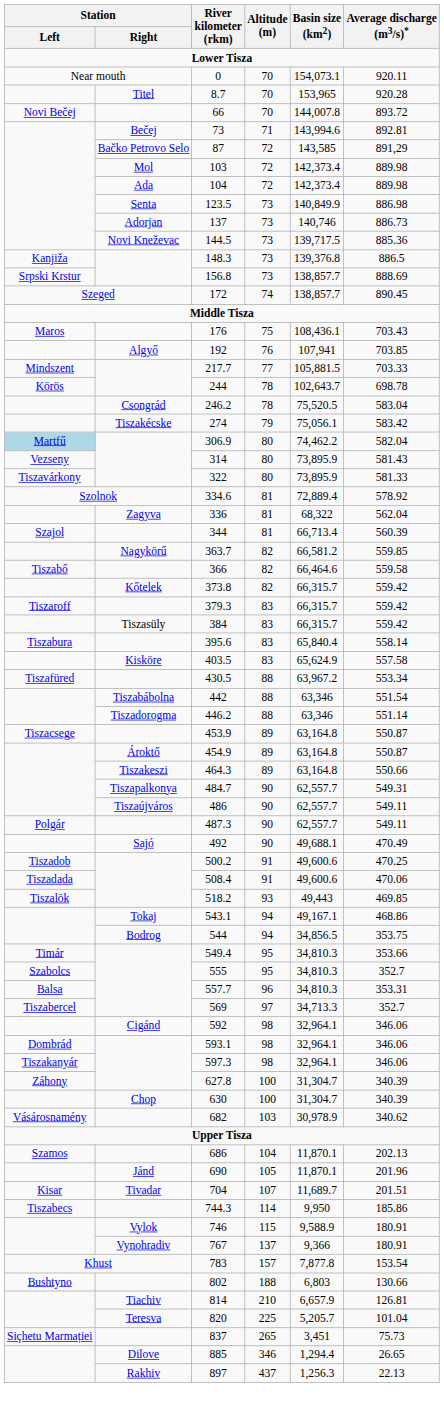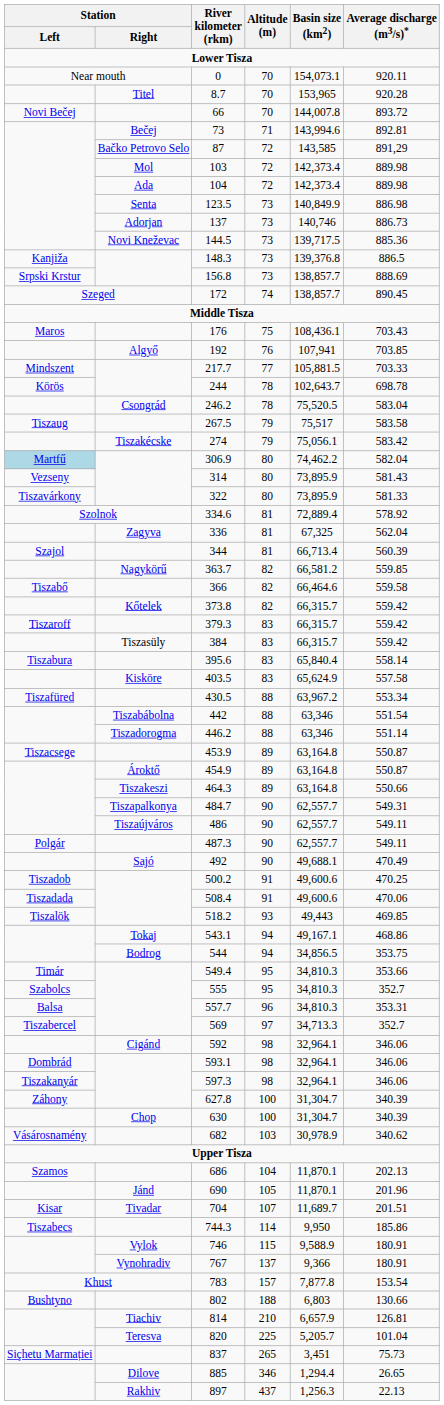 <table class="wikitable" style="text-align:center;">
 <tr>
 <th colspan="2">Station</th>
 <th rowspan="2">River<br>kilometer<br>(rkm)</th>
 <th rowspan="2">Altitude<br>(m)</th>
 <th rowspan="2">Basin size<br>(km<sup>2</sup>)</th>
 <th rowspan="2">Average discharge<br>(m<sup>3</sup>/s)<sup>*</sup></th>
 </tr>
 <tr>
 <th>Left</th>
 <th>Right</th>
 </tr>
 <tr>
 <td colspan="6"><strong>Lower Tisza</strong></td>
 </tr>
 <tr>
 <td colspan="2">Near mouth</td>
 <td>0</td>
 <td>70</td>
 <td>154,073.1</td>
 <td>920.11</td>
 </tr>
 <tr>
 <td></td>
 <td><a href='#'>Titel</a></td>
 <td>8.7</td>
 <td>70</td>
 <td>153,965</td>
 <td>920.28</td>
 </tr>
 <tr>
 <td><a href='#'>Novi Bečej</a></td>
 <td></td>
 <td>66</td>
 <td>70</td>
 <td>144,007.8</td>
 <td>893.72</td>
 </tr>
 <tr>
 <td rowspan="7"></td>
 <td><a href='#'>Bečej</a></td>
 <td>73</td>
 <td>71</td>
 <td>143,994.6</td>
 <td>892.81</td>
 </tr>
 <tr>
 <td><a href='#'>Bačko Petrovo Selo</a></td>
 <td>87</td>
 <td>72</td>
 <td>143,585</td>
 <td>891,29</td>
 </tr>
 <tr>
 <td><a href='#'>Mol</a></td>
 <td>103</td>
 <td>72</td>
 <td>142,373.4</td>
 <td>889.98</td>
 </tr>
 <tr>
 <td><a href='#'>Ada</a></td>
 <td>104</td>
 <td>72</td>
 <td>142,373.4</td>
 <td>889.98</td>
 </tr>
 <tr>
 <td><a href='#'>Senta</a></td>
 <td>123.5</td>
 <td>73</td>
 <td>140,849.9</td>
 <td>886.98</td>
 </tr>
 <tr>
 <td><a href='#'>Adorjan</a></td>
 <td>137</td>
 <td>73</td>
 <td>140,746</td>
 <td>886.73</td>
 </tr>
 <tr>
 <td><a href='#'>Novi Kneževac</a></td>
 <td>144.5</td>
 <td>73</td>
 <td>139,717.5</td>
 <td>885.36</td>
 </tr>
 <tr>
 <td><a href='#'>Kanjiža</a></td>
 <td rowspan="2"></td>
 <td>148.3</td>
 <td>73</td>
 <td>139,376.8</td>
 <td>886.5</td>
 </tr>
 <tr>
 <td><a href='#'>Srpski Krstur</a></td>
 <td>156.8</td>
 <td>73</td>
 <td>138,857.7</td>
 <td>888.69</td>
 </tr>
 <tr>
 <td colspan="2"><a href='#'>Szeged</a></td>
 <td>172</td>
 <td>74</td>
 <td>138,857.7</td>
 <td>890.45</td>
 </tr>
 <tr>
 <td colspan="6"><strong>Middle Tisza</strong></td>
 </tr>
 <tr>
 <td><a href='#'>Maros</a></td>
 <td></td>
 <td>176</td>
 <td>75</td>
 <td>108,436.1</td>
 <td>703.43</td>
 </tr>
 <tr>
 <td></td>
 <td><a href='#'>Algyő</a></td>
 <td>192</td>
 <td>76</td>
 <td>107,941</td>
 <td>703.85</td>
 </tr>
 <tr>
 <td><a href='#'>Mindszent</a></td>
 <td rowspan="2"></td>
 <td>217.7</td>
 <td>77</td>
 <td>105,881.5</td>
 <td>703.33</td>
 </tr>
 <tr>
 <td><a href='#'>Körös</a></td>
 <td>244</td>
 <td>78</td>
 <td>102,643.7</td>
 <td>698.78</td>
 </tr>
 <tr>
 <td></td>
 <td><a href='#'>Csongrád</a></td>
 <td>246.2</td>
 <td>78</td>
 <td>75,520.5</td>
 <td>583.04</td>
 </tr>
 <tr>
+<td><a href='#'>Tiszaug</a></td>
+<td></td>
+<td>267.5</td>
+<td>79</td>
+<td>75,517</td>
+<td>583.58</td>
+</tr>
+<tr>
 <td></td>
 <td><a href='#'>Tiszakécske</a></td>
 <td>274</td>
 <td>79</td>
 <td>75,056.1</td>
 <td>583.42</td>
 </tr>
 <tr>
 <td style="background: lightblue;"><a href='#'>Martfű</a></td>
 <td rowspan="3"></td>
 <td>306.9</td>
 <td>80</td>
 <td>74,462.2</td>
 <td>582.04</td>
 </tr>
 <tr>
 <td><a href='#'>Vezseny</a></td>
 <td>314</td>
 <td>80</td>
 <td>73,895.9</td>
 <td>581.43</td>
 </tr>
 <tr>
 <td><a href='#'>Tiszavárkony</a></td>
 <td>322</td>
 <td>80</td>
 <td>73,895.9</td>
 <td>581.33</td>
 </tr>
 <tr>
 <td colspan="2"><a href='#'>Szolnok</a></td>
 <td>334.6</td>
 <td>81</td>
 <td>72,889.4</td>
 <td>578.92</td>
 </tr>
 <tr>
 <td></td>
 <td><a href='#'>Zagyva</a></td>
 <td>336</td>
 <td>81</td>
-<td>68,322</td>
+<td>67,325</td>
 <td>562.04</td>
 </tr>
 <tr>
 <td><a href='#'>Szajol</a></td>
 <td></td>
 <td>344</td>
 <td>81</td>
 <td>66,713.4</td>
 <td>560.39</td>
 </tr>
 <tr>
 <td></td>
 <td><a href='#'>Nagykörű</a></td>
 <td>363.7</td>
 <td>82</td>
 <td>66,581.2</td>
 <td>559.85</td>
 </tr>
 <tr>
 <td><a href='#'>Tiszabő</a></td>
 <td></td>
 <td>366</td>
 <td>82</td>
 <td>66,464.6</td>
 <td>559.58</td>
 </tr>
 <tr>
 <td></td>
 <td><a href='#'>Kőtelek</a></td>
 <td>373.8</td>
 <td>82</td>
 <td>66,315.7</td>
 <td>559.42</td>
 </tr>
 <tr>
 <td><a href='#'>Tiszaroff</a></td>
 <td></td>
 <td>379.3</td>
 <td>83</td>
 <td>66,315.7</td>
 <td>559.42</td>
 </tr>
 <tr>
 <td></td>
 <td>Tiszasüly</td>
 <td>384</td>
 <td>83</td>
 <td>66,315.7</td>
 <td>559.42</td>
 </tr>
 <tr>
 <td><a href='#'>Tiszabura</a></td>
 <td></td>
 <td>395.6</td>
 <td>83</td>
 <td>65,840.4</td>
 <td>558.14</td>
 </tr>
 <tr>
 <td></td>
 <td><a href='#'>Kisköre</a></td>
 <td>403.5</td>
 <td>83</td>
 <td>65,624.9</td>
 <td>557.58</td>
 </tr>
 <tr>
 <td><a href='#'>Tiszafüred</a></td>
 <td></td>
 <td>430.5</td>
 <td>88</td>
 <td>63,967.2</td>
 <td>553.34</td>
 </tr>
 <tr>
 <td rowspan="2"></td>
 <td><a href='#'>Tiszabábolna</a></td>
 <td>442</td>
 <td>88</td>
 <td>63,346</td>
 <td>551.54</td>
 </tr>
 <tr>
 <td><a href='#'>Tiszadorogma</a></td>
 <td>446.2</td>
 <td>88</td>
 <td>63,346</td>
 <td>551.14</td>
 </tr>
 <tr>
 <td><a href='#'>Tiszacsege</a></td>
 <td></td>
 <td>453.9</td>
 <td>89</td>
 <td>63,164.8</td>
 <td>550.87</td>
 </tr>
 <tr>
 <td rowspan="4"></td>
 <td><a href='#'>Ároktő</a></td>
 <td>454.9</td>
 <td>89</td>
 <td>63,164.8</td>
 <td>550.87</td>
 </tr>
 <tr>
 <td><a href='#'>Tiszakeszi</a></td>
 <td>464.3</td>
 <td>89</td>
 <td>63,164.8</td>
 <td>550.66</td>
 </tr>
 <tr>
 <td><a href='#'>Tiszapalkonya</a></td>
 <td>484.7</td>
 <td>90</td>
 <td>62,557.7</td>
 <td>549.31</td>
 </tr>
 <tr>
 <td><a href='#'>Tiszaújváros</a></td>
 <td>486</td>
 <td>90</td>
 <td>62,557.7</td>
 <td>549.11</td>
 </tr>
 <tr>
 <td><a href='#'>Polgár</a></td>
 <td></td>
 <td>487.3</td>
 <td>90</td>
 <td>62,557.7</td>
 <td>549.11</td>
 </tr>
 <tr>
 <td></td>
 <td><a href='#'>Sajó</a></td>
 <td>492</td>
 <td>90</td>
 <td>49,688.1</td>
 <td>470.49</td>
 </tr>
 <tr>
 <td><a href='#'>Tiszadob</a></td>
 <td rowspan="3"></td>
 <td>500.2</td>
 <td>91</td>
 <td>49,600.6</td>
 <td>470.25</td>
 </tr>
 <tr>
 <td><a href='#'>Tiszadada</a></td>
 <td>508.4</td>
 <td>91</td>
 <td>49,600.6</td>
 <td>470.06</td>
 </tr>
 <tr>
 <td><a href='#'>Tiszalök</a></td>
 <td>518.2</td>
 <td>93</td>
 <td>49,443</td>
 <td>469.85</td>
 </tr>
 <tr>
 <td rowspan="2"></td>
 <td><a href='#'>Tokaj</a></td>
 <td>543.1</td>
 <td>94</td>
 <td>49,167.1</td>
 <td>468.86</td>
 </tr>
 <tr>
 <td><a href='#'>Bodrog</a></td>
 <td>544</td>
 <td>94</td>
 <td>34,856.5</td>
 <td>353.75</td>
 </tr>
 <tr>
 <td><a href='#'>Timár</a></td>
 <td rowspan="4"></td>
 <td>549.4</td>
 <td>95</td>
 <td>34,810.3</td>
 <td>353.66</td>
 </tr>
 <tr>
 <td><a href='#'>Szabolcs</a></td>
 <td>555</td>
 <td>95</td>
 <td>34,810.3</td>
 <td>352.7</td>
 </tr>
 <tr>
 <td><a href='#'>Balsa</a></td>
 <td>557.7</td>
 <td>96</td>
 <td>34,810.3</td>
 <td>353.31</td>
 </tr>
 <tr>
 <td><a href='#'>Tiszabercel</a></td>
 <td>569</td>
 <td>97</td>
 <td>34,713.3</td>
 <td>352.7</td>
 </tr>
 <tr>
 <td></td>
 <td><a href='#'>Cigánd</a></td>
 <td>592</td>
 <td>98</td>
 <td>32,964.1</td>
 <td>346.06</td>
 </tr>
 <tr>
 <td><a href='#'>Dombrád</a></td>
 <td rowspan="3"></td>
 <td>593.1</td>
 <td>98</td>
 <td>32,964.1</td>
 <td>346.06</td>
 </tr>
 <tr>
 <td><a href='#'>Tiszakanyár</a></td>
 <td>597.3</td>
 <td>98</td>
 <td>32,964.1</td>
 <td>346.06</td>
 </tr>
 <tr>
 <td><a href='#'>Záhony</a></td>
 <td>627.8</td>
 <td>100</td>
 <td>31,304.7</td>
 <td>340.39</td>
 </tr>
 <tr>
 <td></td>
 <td><a href='#'>Chop</a></td>
 <td>630</td>
 <td>100</td>
 <td>31,304.7</td>
 <td>340.39</td>
 </tr>
 <tr>
 <td><a href='#'>Vásárosnamény</a></td>
 <td></td>
 <td>682</td>
 <td>103</td>
 <td>30,978.9</td>
 <td>340.62</td>
 </tr>
 <tr>
 <td colspan="6"><strong>Upper Tisza</strong></td>
 </tr>
 <tr>
 <td><a href='#'>Szamos</a></td>
 <td></td>
 <td>686</td>
 <td>104</td>
 <td>11,870.1</td>
 <td>202.13</td>
 </tr>
 <tr>
 <td></td>
 <td><a href='#'>Jánd</a></td>
 <td>690</td>
 <td>105</td>
 <td>11,870.1</td>
 <td>201.96</td>
 </tr>
 <tr>
 <td><a href='#'>Kisar</a></td>
 <td><a href='#'>Tivadar</a></td>
 <td>704</td>
 <td>107</td>
 <td>11,689.7</td>
 <td>201.51</td>
 </tr>
 <tr>
 <td><a href='#'>Tiszabecs</a></td>
 <td></td>
 <td>744.3</td>
 <td>114</td>
 <td>9,950</td>
 <td>185.86</td>
 </tr>
 <tr>
 <td rowspan="2"></td>
 <td><a href='#'>Vylok</a></td>
 <td>746</td>
 <td>115</td>
 <td>9,588.9</td>
 <td>180.91</td>
 </tr>
 <tr>
 <td><a href='#'>Vynohradiv</a></td>
 <td>767</td>
 <td>137</td>
 <td>9,366</td>
 <td>180.91</td>
 </tr>
 <tr>
 <td colspan="2"><a href='#'>Khust</a></td>
 <td>783</td>
 <td>157</td>
 <td>7,877.8</td>
 <td>153.54</td>
 </tr>
 <tr>
 <td><a href='#'>Bushtyno</a></td>
 <td></td>
 <td>802</td>
 <td>188</td>
 <td>6,803</td>
 <td>130.66</td>
 </tr>
 <tr>
 <td rowspan="2"></td>
 <td><a href='#'>Tiachiv</a></td>
 <td>814</td>
 <td>210</td>
 <td>6,657.9</td>
 <td>126.81</td>
 </tr>
 <tr>
 <td><a href='#'>Teresva</a></td>
 <td>820</td>
 <td>225</td>
 <td>5,205.7</td>
 <td>101.04</td>
 </tr>
 <tr>
 <td><a href='#'>Siçhetu Marmației</a></td>
 <td></td>
 <td>837</td>
 <td>265</td>
 <td>3,451</td>
 <td>75.73</td>
 </tr>
 <tr>
 <td rowspan="2"></td>
 <td><a href='#'>Dilove</a></td>
 <td>885</td>
 <td>346</td>
 <td>1,294.4</td>
 <td>26.65</td>
 </tr>
 <tr>
 <td><a href='#'>Rakhiv</a></td>
 <td>897</td>
 <td>437</td>
 <td>1,256.3</td>
 <td>22.13</td>
 </tr>
 </table>
